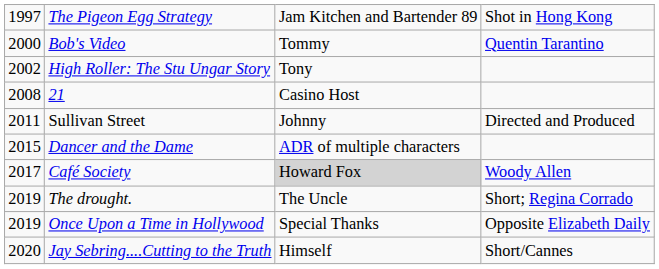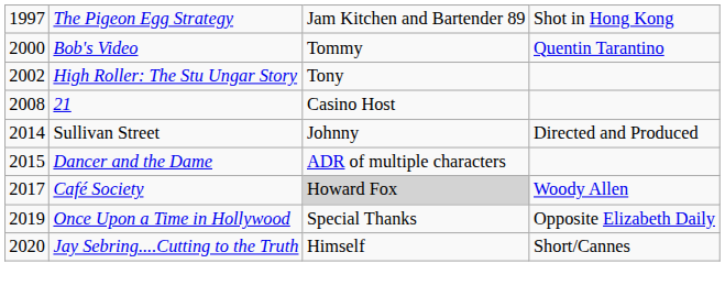 <table class="wikitable sortable">
 <tr>
 <td>1997</td>
 <td><em><a href='#'>The Pigeon Egg Strategy</a></em></td>
 <td>Jam Kitchen and Bartender 89</td>
 <td>Shot in <a href='#'>Hong Kong</a></td>
 </tr>
 <tr>
 <td>2000</td>
 <td><em><a href='#'>Bob's Video</a></em></td>
 <td>Tommy</td>
 <td><a href='#'>Quentin Tarantino</a></td>
 </tr>
 <tr>
 <td>2002</td>
 <td><em><a href='#'>High Roller: The Stu Ungar Story</a></em></td>
 <td>Tony</td>
 <td></td>
 </tr>
 <tr>
 <td>2008</td>
 <td><em><a href='#'>21</a></em></td>
 <td>Casino Host</td>
 <td></td>
 </tr>
 <tr>
-<td>2011</td>
+<td>2014</td>
 <td>Sullivan Street</td>
 <td>Johnny</td>
 <td>Directed and Produced</td>
 </tr>
 <tr>
 <td>2015</td>
 <td><em><a href='#'>Dancer and the Dame</a></em></td>
 <td><a href='#'>ADR</a> of multiple characters</td>
 <td></td>
 </tr>
 <tr>
 <td>2017</td>
 <td><em><a href='#'>Café Society</a></em></td>
 <td style="background: lightgrey;">Howard Fox</td>
 <td><a href='#'>Woody Allen</a></td>
 </tr>
 <tr>
 <td>2019</td>
-<td><em>The drought.</em></td>
-<td>The Uncle</td>
-<td>Short; <a href='#'>Regina Corrado</a></td>
-</tr>
-<tr>
-<td>2019</td>
 <td><em><a href='#'>Once Upon a Time in Hollywood</a></em></td>
 <td>Special Thanks</td>
 <td>Opposite <a href='#'>Elizabeth Daily </a></td>
 </tr>
 <tr>
 <td>2020</td>
 <td><em><a href='#'>Jay Sebring....Cutting to the Truth</a></em></td>
 <td>Himself</td>
 <td>Short/Cannes</td>
 </tr>
 </table>
